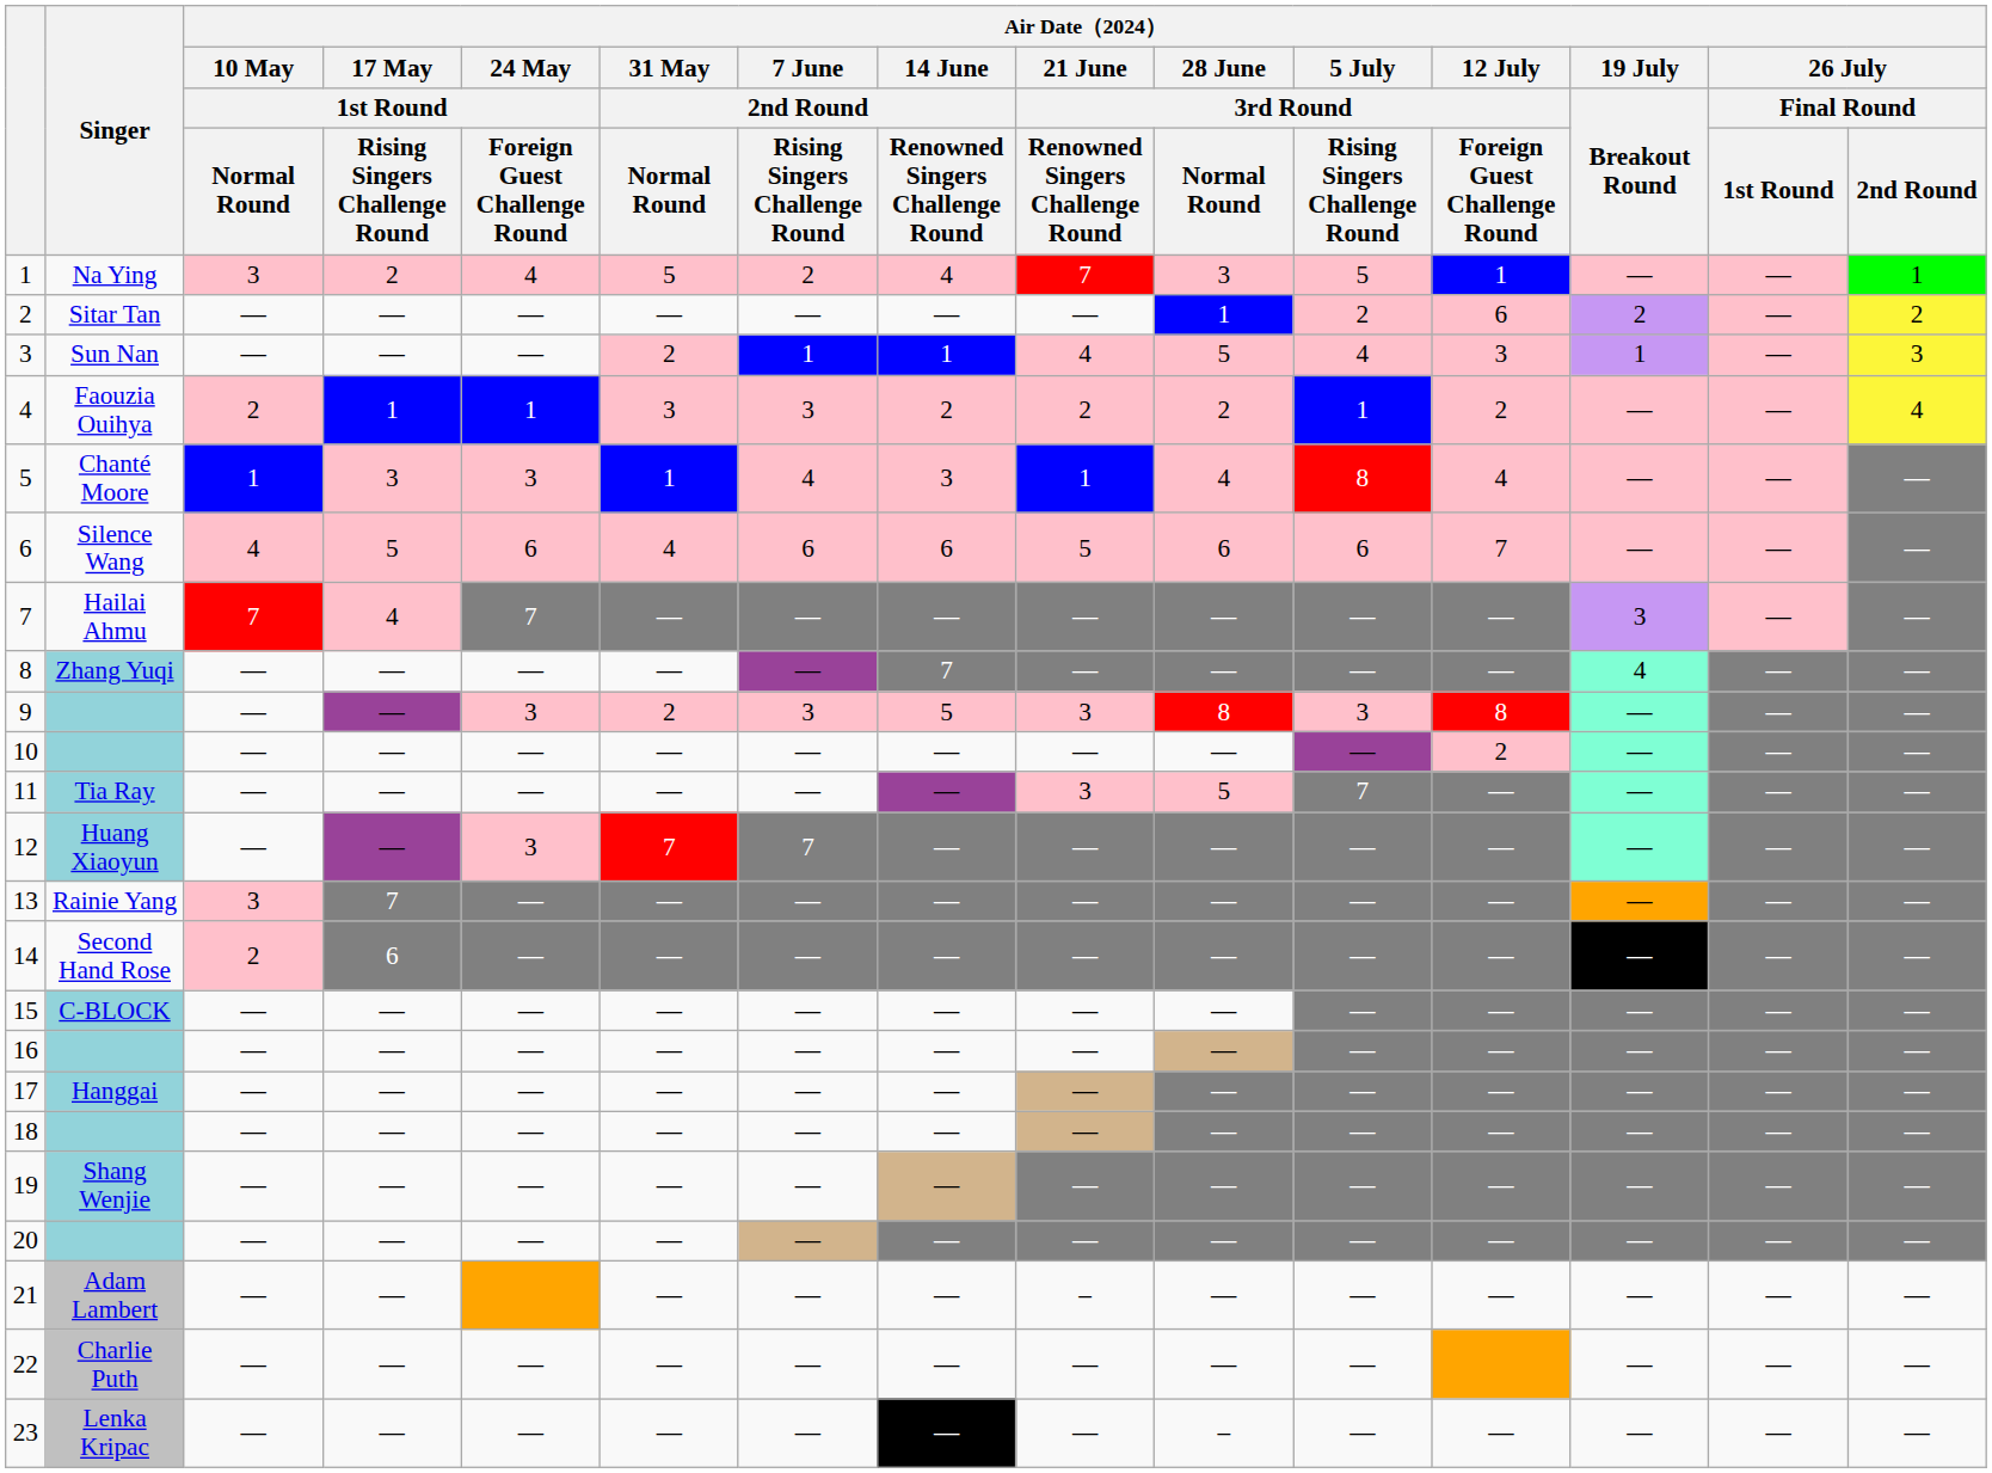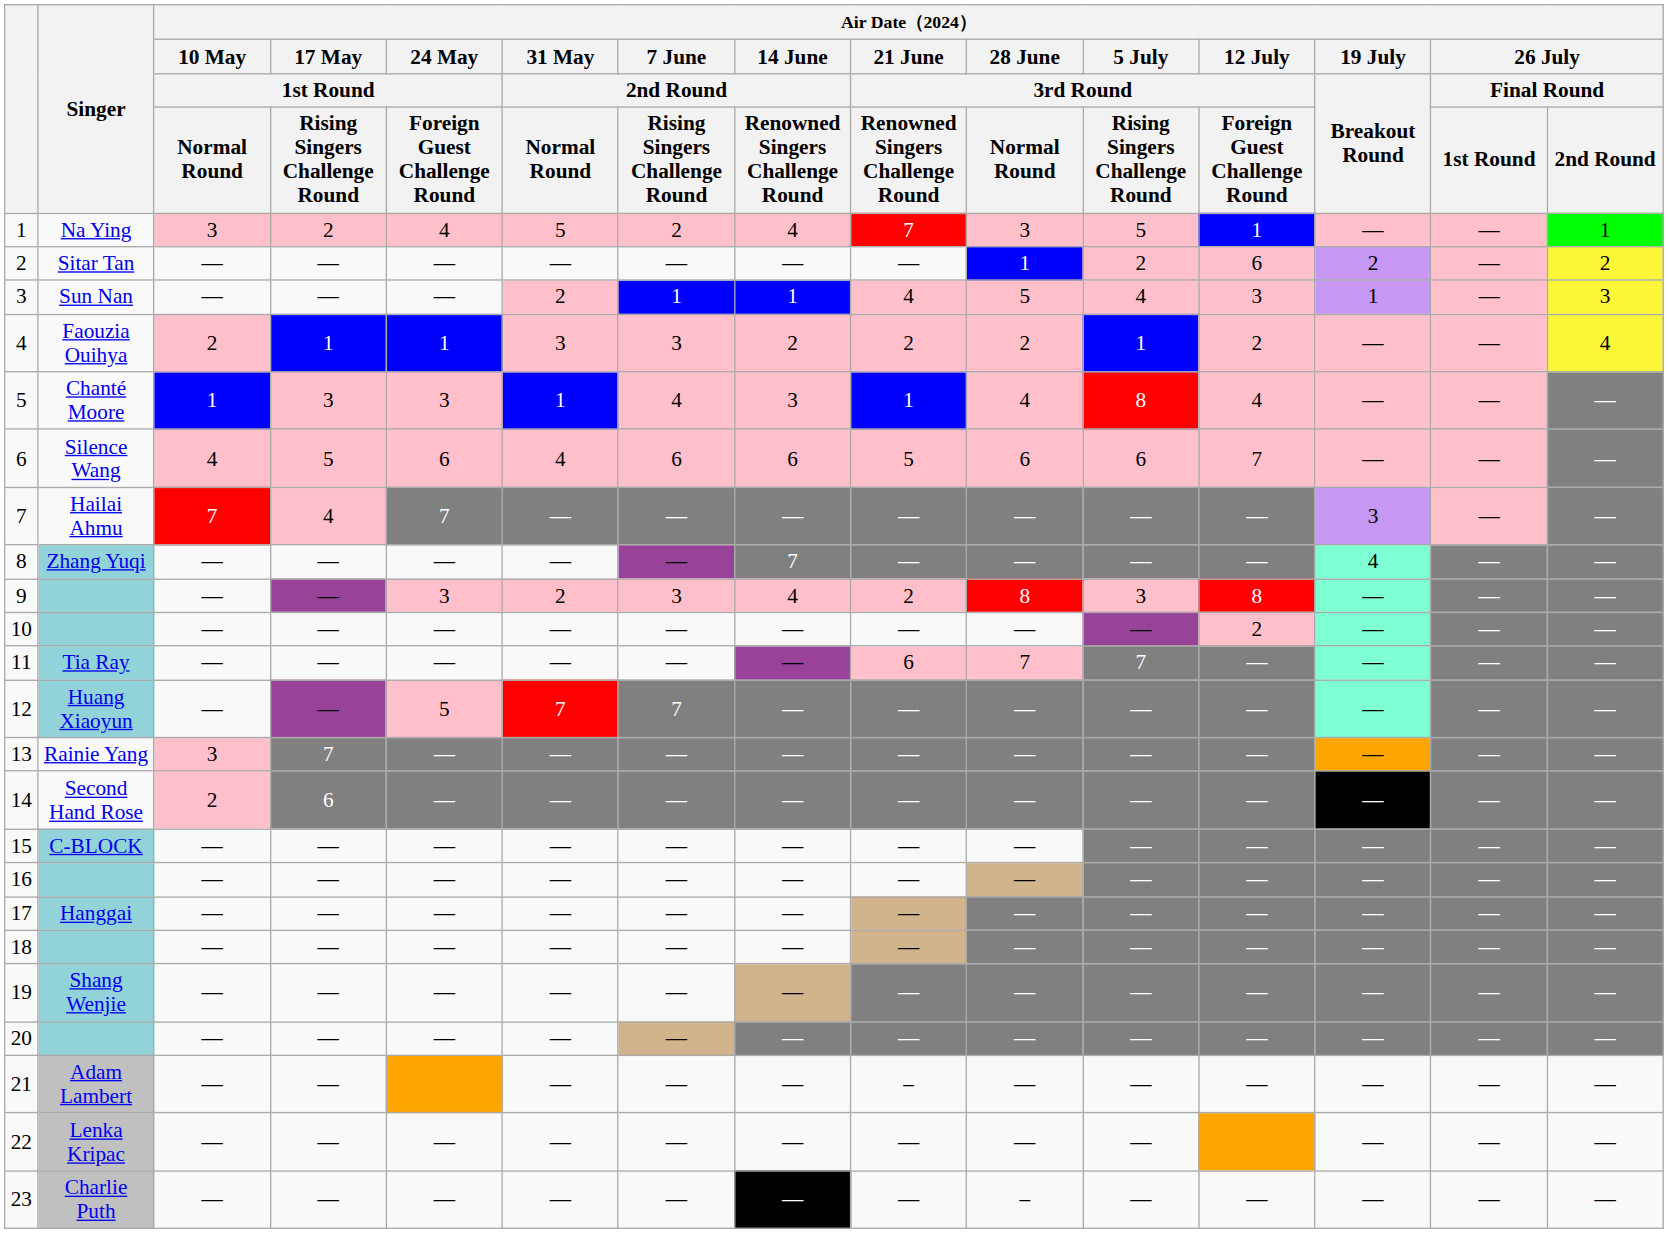 <table class="wikitable unsortable" style="text-align:center">
 <tr>
 <th rowspan="4" width="30"></th>
 <th rowspan="4" width="250" class="unsortable">Singer</th>
 <th colspan="13"><small>Air Date（2024）</small></th>
 </tr>
 <tr>
 <th width="100"><span>10 May</span></th>
 <th width="100"><span>17 May</span></th>
 <th width="100"><span>24 May</span></th>
 <th width="100"><span>31 May</span></th>
 <th width="100"><span>7 June</span></th>
 <th width="100"><span>14 June</span></th>
 <th width="100"><span>21 June</span></th>
 <th width="100"><span>28 June</span></th>
 <th width="100"><span>5 July</span></th>
 <th width="100"><span>12 July</span></th>
 <th width="100"><span>19 July</span></th>
 <th colspan="2" width="100"><span>26 July</span></th>
 </tr>
 <tr>
 <th colspan="3">1st Round</th>
 <th colspan="3">2nd Round</th>
 <th colspan="4">3rd Round<br></th>
 <th rowspan="2">Breakout Round</th>
 <th colspan="2">Final Round</th>
 </tr>
 <tr>
 <th width="100" data-sort-type="text">Normal Round</th>
 <th width="100" data-sort-type="text">Rising Singers Challenge Round</th>
 <th width="100" data-sort-type="text">Foreign Guest Challenge Round</th>
 <th width="100" data-sort-type="text">Normal Round</th>
 <th width="100" data-sort-type="text">Rising Singers Challenge Round</th>
 <th width="100" data-sort-type="text">Renowned Singers Challenge Round</th>
 <th width="100" data-sort-type="text">Renowned Singers Challenge Round</th>
 <th width="100" data-sort-type="text">Normal Round</th>
 <th width="100" data-sort-type="text">Rising Singers Challenge Round</th>
 <th width="100" data-sort-type="text">Foreign Guest Challenge Round</th>
 <th width="100" data-sort-type="text">1st Round</th>
 <th width="100" data-sort-type="text">2nd Round</th>
 </tr>
 <tr>
 <td>1</td>
 <td><a href='#'>Na Ying</a></td>
 <td style="background:pink; width:7%">3</td>
 <td style="background:pink; width:7%">2</td>
 <td style="background:pink; width:7%">4</td>
 <td style="background:pink; width:7%">5</td>
 <td style="background:pink; width:7%">2</td>
 <td style="background:pink; width:7%">4</td>
 <td style="background:red; color:white; width:7%">7</td>
 <td style="background:pink; width:7%">3</td>
 <td style="background:pink; width:7%">5</td>
 <td style="background:blue; color: white; width:7%">1</td>
 <td style="background:pink; width:7%">—</td>
 <td style="background:pink; width:7%">—</td>
 <td style="background:lime; width:7%">1</td>
 </tr>
 <tr>
 <td>2</td>
 <td><span><a href='#'></a></span> <a href='#'>Sitar Tan</a></td>
 <td>—</td>
 <td>—</td>
 <td>—</td>
 <td>—</td>
 <td>—</td>
 <td>—</td>
 <td>—</td>
 <td style="background:blue; color: white; width:7%">1</td>
 <td style="background:pink; width:7%">2</td>
 <td style="background:pink; width:7%">6</td>
 <td style="background:#C697F3; width:7%">2</td>
 <td style="background:pink; width:7%">—</td>
 <td style="background:#FCF639; width:7%; color: black;">2</td>
 </tr>
 <tr>
 <td>3</td>
 <td><span><a href='#'></a></span> <a href='#'>Sun Nan</a></td>
 <td>—</td>
 <td>—</td>
 <td>—</td>
 <td style="background:pink; width:7%">2</td>
 <td style="background:blue; color: white; width:7%">1</td>
 <td style="background:blue; color: white; width:7%">1</td>
 <td style="background:pink; width:7%">4</td>
 <td style="background:pink; width:7%">5</td>
 <td style="background:pink; width:7%">4</td>
 <td style="background:pink; width:7%">3</td>
 <td style="background:#C697F3; width:7%">1</td>
 <td style="background:pink; width:7%">—</td>
 <td style="background:#FCF639; width:7%; color: black;">3</td>
 </tr>
 <tr>
 <td>4</td>
 <td><a href='#'>Faouzia Ouihya</a></td>
 <td style="background:pink; width:7%">2</td>
 <td style="background:blue; color: white; width:7%">1</td>
 <td style="background:blue; color: white; width:7%">1</td>
 <td style="background:pink; width:7%">3</td>
 <td style="background:pink; width:7%">3</td>
 <td style="background:pink; width:7%">2</td>
 <td style="background:pink; width:7%">2</td>
 <td style="background:pink; width:7%">2</td>
 <td style="background:blue; color: white; width:7%">1</td>
 <td style="background:pink; width:7%">2</td>
 <td style="background:pink; width:7%">—</td>
 <td style="background:pink; width:7%">—</td>
 <td style="background:#FCF639; width:7%; color: black;">4</td>
 </tr>
 <tr>
 <td>5</td>
 <td><a href='#'>Chanté Moore</a></td>
 <td style="background:blue; color: white; width:7%">1</td>
 <td style="background:pink; width:7%">3</td>
 <td style="background:pink; width:7%">3</td>
 <td style="background:blue; color: white; width:7%">1</td>
 <td style="background:pink; width:7%">4</td>
 <td style="background:pink; width:7%">3</td>
 <td style="background:blue; color: white; width:7%">1</td>
 <td style="background:pink; width:7%">4</td>
 <td style="background:red; color:white; width:7%">8</td>
 <td style="background:pink; width:7%">4</td>
 <td style="background:pink; width:7%">—</td>
 <td style="background:pink; width:7%">—</td>
 <td style="background:grey; color:white; width:7%">—</td>
 </tr>
 <tr>
 <td>6</td>
 <td><a href='#'>Silence Wang</a></td>
 <td style="background:pink; width:7%">4</td>
 <td style="background:pink; width:7%">5</td>
 <td style="background:pink; width:7%">6</td>
 <td style="background:pink; width:7%">4</td>
 <td style="background:pink; width:7%">6</td>
 <td style="background:pink; width:7%">6</td>
 <td style="background:pink; width:7%">5</td>
 <td style="background:pink; width:7%">6</td>
 <td style="background:pink; width:7%">6</td>
 <td style="background:pink; width:7%">7</td>
 <td style="background:pink; width:7%">—</td>
 <td style="background:pink; width:7%">—</td>
 <td style="background:grey; color:white; width:7%">—</td>
 </tr>
 <tr>
 <td>7</td>
 <td><a href='#'>Hailai Ahmu</a></td>
 <td style="background:red; color:white; width:7%">7</td>
 <td style="background:pink; width:7%">4</td>
 <td style="background:grey; color:white; width:7%">7</td>
 <td style="background:grey; color:white; width:7%">—</td>
 <td style="background:grey; color:white; width:7%">—</td>
 <td style="background:grey; color:white; width:7%">—</td>
 <td style="background:grey; color:white; width:7%">—</td>
 <td style="background:grey; color:white; width:7%">—</td>
 <td style="background:grey; color:white; width:7%">—</td>
 <td style="background:grey; color:white; width:7%">—</td>
 <td style="background:#C697F3; width:7%">3</td>
 <td style="background:pink; width:7%">—</td>
 <td style="background:grey; color:white; width:7%">—</td>
 </tr>
 <tr>
 <td>8</td>
 <td style="background:#92D3DA; width:7%"><a href='#'>Zhang Yuqi</a></td>
 <td>—</td>
 <td>—</td>
 <td>—</td>
 <td>—</td>
 <td style="background:#994299; color:black; width:7%">—</td>
 <td style="background:grey; color:white; width:7%">7</td>
 <td style="background:grey; color:white; width:7%">—</td>
 <td style="background:grey; color:white; width:7%">—</td>
 <td style="background:grey; color:white; width:7%">—</td>
 <td style="background:grey; color:white; width:7%">—</td>
 <td style="background:#7FFFD4; width:7%">4</td>
 <td style="background:grey; color:white; width:7%">—</td>
 <td style="background:grey; color:white; width:7%">—</td>
 </tr>
 <tr>
 <td>9</td>
 <td style="background:#92D3DA; width:7%"></td>
 <td>—</td>
 <td style="background:#994299; color:black; width:7%">—</td>
 <td style="background:pink; width:7%">3</td>
 <td style="background:pink; width:7%">2</td>
 <td style="background:pink; width:7%">3</td>
-<td style="background:pink; width:7%">5</td>
-<td style="background:pink; width:7%">3</td>
+<td style="background:pink; width:7%">4</td>
+<td style="background:pink; width:7%">2</td>
 <td style="background:red; color:white; width:7%">8</td>
 <td style="background:pink; width:7%">3</td>
 <td style="background:red; color:white; width:7%">8</td>
 <td style="background:#7FFFD4; width:7%">—</td>
 <td style="background:grey; color:white; width:7%">—</td>
 <td style="background:grey; color:white; width:7%">—</td>
 </tr>
 <tr>
 <td>10</td>
 <td style="background:#92D3DA; width:7%"></td>
 <td>—</td>
 <td>—</td>
 <td>—</td>
 <td>—</td>
 <td>—</td>
 <td>—</td>
 <td>—</td>
 <td>—</td>
 <td style="background:#994299; color:black; width:7%">—</td>
 <td style="background:pink; width:7%">2</td>
 <td style="background:#7FFFD4; width:7%">—</td>
 <td style="background:grey; color:white; width:7%">—</td>
 <td style="background:grey; color:white; width:7%">—</td>
 </tr>
 <tr>
 <td>11</td>
 <td style="background:#92D3DA; width:7%"><span><a href='#'></a></span> <span><a href='#'></a></span> <a href='#'>Tia Ray</a></td>
 <td>—</td>
 <td>—</td>
 <td>—</td>
 <td>—</td>
 <td>—</td>
 <td style="background:#994299; color:black; width:7%">—</td>
-<td style="background:pink; width:7%">3</td>
-<td style="background:pink; width:7%">5</td>
+<td style="background:pink; width:7%">6</td>
+<td style="background:pink; width:7%">7</td>
 <td style="background:grey; color:white; width:7%">7</td>
 <td style="background:grey; color:white; width:7%">—</td>
 <td style="background:#7FFFD4; width:7%">—</td>
 <td style="background:grey; color:white; width:7%">—</td>
 <td style="background:grey; color:white; width:7%">—</td>
 </tr>
 <tr>
 <td>12</td>
 <td style="background:#92D3DA; width:7%"><span><a href='#'></a></span> <a href='#'>Huang Xiaoyun</a></td>
 <td>—</td>
 <td style="background:#994299; color:black; width:7%">—</td>
-<td style="background:pink; width:7%">3</td>
+<td style="background:pink; width:7%">5</td>
 <td style="background:red; color:white; width:7%">7</td>
 <td style="background:grey; color:white; width:7%">7</td>
 <td style="background:grey; color:white; width:7%">—</td>
 <td style="background:grey; color:white; width:7%">—</td>
 <td style="background:grey; color:white; width:7%">—</td>
 <td style="background:grey; color:white; width:7%">—</td>
 <td style="background:grey; color:white; width:7%">—</td>
 <td style="background:#7FFFD4; width:7%">—</td>
 <td style="background:grey; color:white; width:7%">—</td>
 <td style="background:grey; color:white; width:7%">—</td>
 </tr>
 <tr>
 <td>13</td>
 <td><a href='#'>Rainie Yang</a></td>
 <td style="background:pink; width:7%">3</td>
 <td style="background:grey; color:white; width:7%">7</td>
 <td style="background:grey; color:white; width:7%">—</td>
 <td style="background:grey; color:white; width:7%">—</td>
 <td style="background:grey; color:white; width:7%">—</td>
 <td style="background:grey; color:white; width:7%">—</td>
 <td style="background:grey; color:white; width:7%">—</td>
 <td style="background:grey; color:white; width:7%">—</td>
 <td style="background:grey; color:white; width:7%">—</td>
 <td style="background:grey; color:white; width:7%">—</td>
 <td style="background:orange; color:black; width:7%">—</td>
 <td style="background:grey; color:white; width:7%">—</td>
 <td style="background:grey; color:white; width:7%">—</td>
 </tr>
 <tr>
 <td>14</td>
 <td><a href='#'>Second Hand Rose</a></td>
 <td style="background:pink; width:7%">2</td>
 <td style="background:grey; color:white; width:7%">6</td>
 <td style="background:grey; color:white; width:7%">—</td>
 <td style="background:grey; color:white; width:7%">—</td>
 <td style="background:grey; color:white; width:7%">—</td>
 <td style="background:grey; color:white; width:7%">—</td>
 <td style="background:grey; color:white; width:7%">—</td>
 <td style="background:grey; color:white; width:7%">—</td>
 <td style="background:grey; color:white; width:7%">—</td>
 <td style="background:grey; color:white; width:7%">—</td>
 <td style="background:black; width:7%; color: white;">—</td>
 <td style="background:grey; width:7%; color: white;">—</td>
 <td style="background:grey; width:7%; color: white;">—</td>
 </tr>
 <tr>
 <td>15</td>
 <td style="background:#92D3DA; width:7%"><a href='#'>C-BLOCK</a></td>
 <td>—</td>
 <td>—</td>
 <td>—</td>
 <td>—</td>
 <td>—</td>
 <td>—</td>
 <td>—</td>
 <td>—</td>
 <td style="background:grey; color:white; width:7%">—</td>
 <td style="background:grey; color:white; width:7%">—</td>
 <td style="background:grey; color:white; width:7%">—</td>
 <td style="background:grey; color:white; width:7%">—</td>
 <td style="background:grey; color:white; width:7%">—</td>
 </tr>
 <tr>
 <td>16</td>
 <td style="background:#92D3DA; width:7%"></td>
 <td>—</td>
 <td>—</td>
 <td>—</td>
 <td>—</td>
 <td>—</td>
 <td>—</td>
 <td>—</td>
 <td style="background:tan; width:7%">—</td>
 <td style="background:grey; color:white; width:7%">—</td>
 <td style="background:grey; color:white; width:7%">—</td>
 <td style="background:grey; color:white; width:7%">—</td>
 <td style="background:grey; color:white; width:7%">—</td>
 <td style="background:grey; color:white; width:7%">—</td>
 </tr>
 <tr>
 <td>17</td>
 <td style="background:#92D3DA; width:7%"><a href='#'>Hanggai</a></td>
 <td>—</td>
 <td>—</td>
 <td>—</td>
 <td>—</td>
 <td>—</td>
 <td>—</td>
 <td style="background:tan; width:7%">—</td>
 <td style="background:grey; color:white; width:7%">—</td>
 <td style="background:grey; color:white; width:7%">—</td>
 <td style="background:grey; color:white; width:7%">—</td>
 <td style="background:grey; color:white; width:7%">—</td>
 <td style="background:grey; color:white; width:7%">—</td>
 <td style="background:grey; color:white; width:7%">—</td>
 </tr>
 <tr>
 <td>18</td>
 <td style="background:#92D3DA; width:7%"></td>
 <td>—</td>
 <td>—</td>
 <td>—</td>
 <td>—</td>
 <td>—</td>
 <td>—</td>
 <td style="background:tan; width:7%">—</td>
 <td style="background:grey; color:white; width:7%">—</td>
 <td style="background:grey; color:white; width:7%">—</td>
 <td style="background:grey; color:white; width:7%">—</td>
 <td style="background:grey; color:white; width:7%">—</td>
 <td style="background:grey; color:white; width:7%">—</td>
 <td style="background:grey; color:white; width:7%">—</td>
 </tr>
 <tr>
 <td>19</td>
 <td style="background:#92D3DA; width:7%"><span><a href='#'></a></span> <a href='#'>Shang Wenjie</a></td>
 <td>—</td>
 <td>—</td>
 <td>—</td>
 <td>—</td>
 <td>—</td>
 <td style="background:tan; width:7%">—</td>
 <td style="background:grey; color:white; width:7%">—</td>
 <td style="background:grey; color:white; width:7%">—</td>
 <td style="background:grey; color:white; width:7%">—</td>
 <td style="background:grey; color:white; width:7%">—</td>
 <td style="background:grey; color:white; width:7%">—</td>
 <td style="background:grey; color:white; width:7%">—</td>
 <td style="background:grey; color:white; width:7%">—</td>
 </tr>
 <tr>
 <td>20</td>
 <td style="background:#92D3DA; width:7%"></td>
 <td>—</td>
 <td>—</td>
 <td>—</td>
 <td>—</td>
 <td style="background:tan; width:7%">—</td>
 <td style="background:grey; color:white; width:7%">—</td>
 <td style="background:grey; color:white; width:7%">—</td>
 <td style="background:grey; color:white; width:7%">—</td>
 <td style="background:grey; color:white; width:7%">—</td>
 <td style="background:grey; color:white; width:7%">—</td>
 <td style="background:grey; color:white; width:7%">—</td>
 <td style="background:grey; color:white; width:7%">—</td>
 <td style="background:grey; color:white; width:7%">—</td>
 </tr>
 <tr>
 <td>21</td>
 <td style="background:silver; color:black; width:7%"><a href='#'>Adam Lambert</a></td>
 <td>—</td>
 <td>—</td>
 <td style="background:orange; color:black; width:7%"></td>
 <td>—</td>
 <td>—</td>
 <td>—</td>
 <td>–</td>
 <td>—</td>
 <td>—</td>
 <td>—</td>
 <td>—</td>
 <td>—</td>
 <td>—</td>
 </tr>
 <tr>
 <td>22</td>
-<td style="background:silver; color:black; width:7%"><a href='#'>Charlie Puth</a></td>
+<td style="background:silver; color:black; width:7%"><a href='#'>Lenka Kripac</a></td>
 <td>—</td>
 <td>—</td>
 <td>—</td>
 <td>—</td>
 <td>—</td>
 <td>—</td>
 <td>—</td>
 <td>—</td>
 <td>—</td>
 <td style="background:orange; color:black; width:7%"></td>
 <td>—</td>
 <td>—</td>
 <td>—</td>
 </tr>
 <tr>
 <td>23</td>
-<td style="background:silver; color:black; width:7%"><a href='#'>Lenka Kripac</a></td>
+<td style="background:silver; color:black; width:7%"><a href='#'>Charlie Puth</a></td>
 <td>—</td>
 <td>—</td>
 <td>—</td>
 <td>—</td>
 <td>—</td>
 <td style="background:black; width:7%; color: white;">—</td>
 <td>—</td>
 <td>–</td>
 <td>—</td>
 <td>—</td>
 <td>—</td>
 <td>—</td>
 <td>—</td>
 </tr>
 </table>
